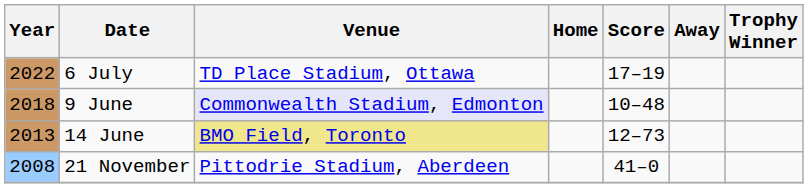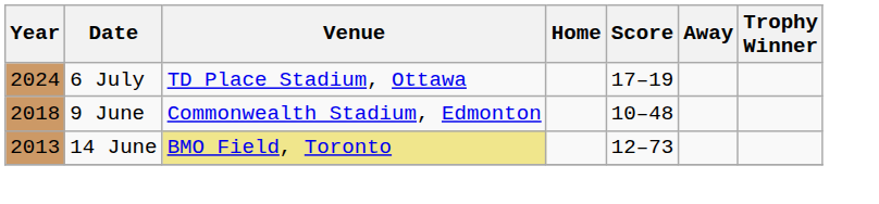 <table class=wikitable>
 <tr>
 <th>Year</th>
 <th>Date</th>
 <th>Venue</th>
 <th>Home</th>
 <th>Score</th>
 <th>Away</th>
 <th>Trophy<br>Winner</th>
 </tr>
 <tr>
-<td bgcolor=#cc9966>2022</td>
+<td bgcolor=#cc9966>2024</td>
 <td>6 July</td>
 <td><a href='#'>TD Place Stadium</a>, <a href='#'>Ottawa</a></td>
 <td align=right></td>
 <td align=center>17–19</td>
 <td></td>
 <td></td>
 </tr>
 <tr>
 <td bgcolor=#cc9966>2018</td>
 <td>9 June</td>
-<td style="background: lavender;"><a href='#'>Commonwealth Stadium</a>, <a href='#'>Edmonton</a></td>
+<td><a href='#'>Commonwealth Stadium</a>, <a href='#'>Edmonton</a></td>
 <td align=right></td>
 <td align=center>10–48</td>
 <td></td>
 <td></td>
 </tr>
 <tr>
 <td bgcolor=#cc9966>2013</td>
 <td>14 June</td>
 <td style="background: khaki;"><a href='#'>BMO Field</a>, <a href='#'>Toronto</a></td>
 <td align=right></td>
 <td align=center>12–73</td>
 <td></td>
 <td></td>
 </tr>
 <tr>
-<td bgcolor=#9acdff>2008</td>
-<td>21 November</td>
-<td><a href='#'>Pittodrie Stadium</a>, <a href='#'>Aberdeen</a></td>
-<td align=right></td>
-<td align=center>41–0</td>
-<td></td>
-<td></td>
-</tr>
-<tr>
 </tr>
 </table>
